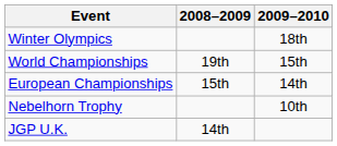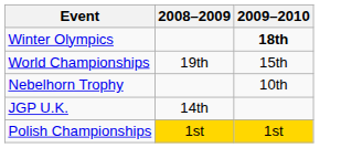 <table class="wikitable" style="text-align:center">
 <tr>
 <th>Event</th>
 <th>2008–2009</th>
 <th>2009–2010</th>
 </tr>
 <tr>
 <td align=left><a href='#'>Winter Olympics</a></td>
 <td></td>
-<td>18th</td>
+<td><strong>18th</strong></td>
 </tr>
 <tr>
 <td align=left><a href='#'>World Championships</a></td>
 <td>19th</td>
 <td>15th</td>
-</tr>
-<tr>
-<td align=left><a href='#'>European Championships</a></td>
-<td>15th</td>
-<td>14th</td>
 </tr>
 <tr>
 <td align=left><a href='#'>Nebelhorn Trophy</a></td>
 <td></td>
 <td>10th</td>
 </tr>
 <tr>
 <td align=left><a href='#'>JGP U.K.</a></td>
 <td>14th</td>
 <td></td>
 </tr>
+<tr>
+<td align=left><a href='#'>Polish Championships</a></td>
+<td bgcolor=gold>1st</td>
+<td bgcolor=gold>1st</td>
+</tr>
 </table>
